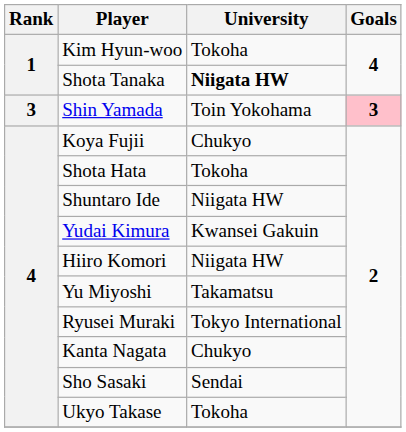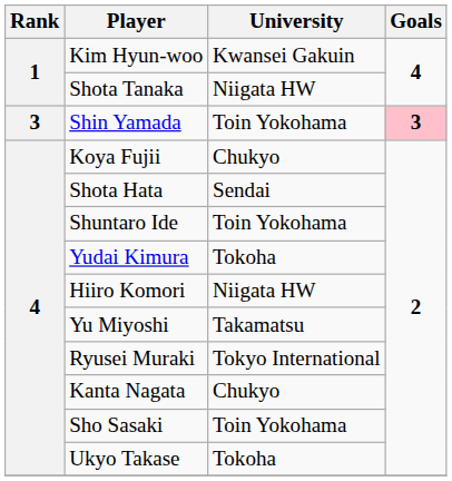 <table class="wikitable" style="text-align:center">
 <tr>
 <th>Rank</th>
 <th>Player</th>
 <th>University</th>
 <th>Goals</th>
 </tr>
 <tr>
 <th rowspan=2>1</th>
 <td align="left"> Kim Hyun-woo</td>
-<td align="left">Tokoha</td>
+<td align="left">Kwansei Gakuin</td>
 <td rowspan=2><strong>4</strong></td>
 </tr>
 <tr>
 <td align="left"> Shota Tanaka</td>
-<td align="left"><strong>Niigata HW</strong></td>
+<td align="left">Niigata HW</td>
 </tr>
 <tr>
 <th rowspan=1>3</th>
 <td align="left"> <a href='#'>Shin Yamada</a></td>
 <td align="left">Toin Yokohama</td>
 <td rowspan=1 style="background: pink;"><strong>3</strong></td>
 </tr>
 <tr>
 <th rowspan=10>4</th>
 <td align="left"> Koya Fujii</td>
 <td align="left">Chukyo</td>
 <td rowspan=10><strong>2</strong></td>
 </tr>
 <tr>
 <td align="left"> Shota Hata</td>
-<td align="left">Tokoha</td>
+<td align="left">Sendai</td>
 </tr>
 <tr>
 <td align="left"> Shuntaro Ide</td>
-<td align="left">Niigata HW</td>
+<td align="left">Toin Yokohama</td>
 </tr>
 <tr>
 <td align="left"> <a href='#'>Yudai Kimura</a></td>
-<td align="left">Kwansei Gakuin</td>
+<td align="left">Tokoha</td>
 </tr>
 <tr>
 <td align="left"> Hiiro Komori</td>
 <td align="left">Niigata HW</td>
 </tr>
 <tr>
 <td align="left"> Yu Miyoshi</td>
 <td align="left">Takamatsu</td>
 </tr>
 <tr>
 <td align="left"> Ryusei Muraki</td>
 <td align="left">Tokyo International</td>
 </tr>
 <tr>
 <td align="left"> Kanta Nagata</td>
 <td align="left">Chukyo</td>
 </tr>
 <tr>
 <td align="left"> Sho Sasaki</td>
-<td align="left">Sendai</td>
+<td align="left">Toin Yokohama</td>
 </tr>
 <tr>
 <td align="left"> Ukyo Takase</td>
 <td align="left">Tokoha</td>
 </tr>
 <tr>
 </tr>
 </table>
